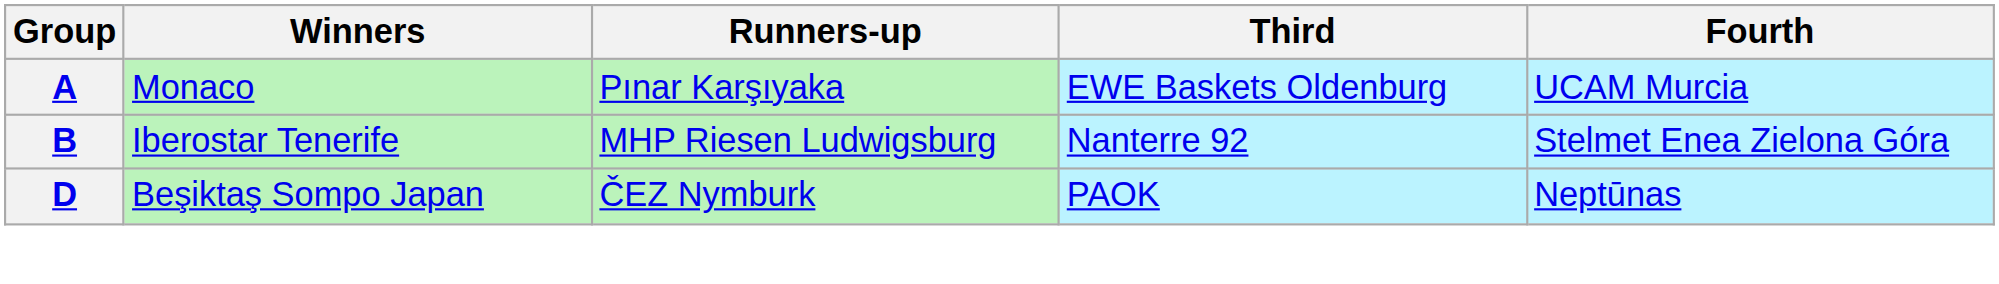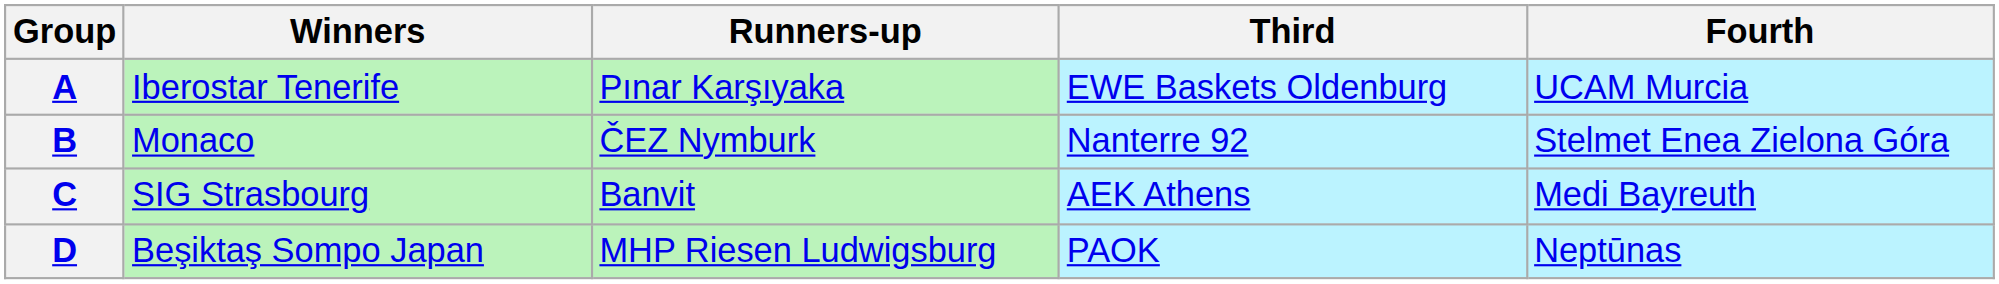 <table class="wikitable">
 <tr>
 <th>Group</th>
 <th width=210>Winners</th>
 <th width=210>Runners-up</th>
 <th width=210>Third</th>
 <th width=210>Fourth</th>
 </tr>
 <tr>
 <th><a href='#'>A</a></th>
-<td bgcolor=#BBF3BB> <a href='#'>Monaco</a></td>
+<td bgcolor=#BBF3BB> <a href='#'>Iberostar Tenerife</a></td>
 <td bgcolor=#BBF3BB> <a href='#'>Pınar Karşıyaka</a></td>
 <td bgcolor=#BBF3FF> <a href='#'>EWE Baskets Oldenburg</a></td>
 <td bgcolor=#BBF3FF> <a href='#'>UCAM Murcia</a></td>
 </tr>
 <tr>
 <th><a href='#'>B</a></th>
-<td bgcolor=#BBF3BB> <a href='#'>Iberostar Tenerife</a></td>
-<td bgcolor=#BBF3BB> <a href='#'>MHP Riesen Ludwigsburg</a></td>
+<td bgcolor=#BBF3BB> <a href='#'>Monaco</a></td>
+<td bgcolor=#BBF3BB> <a href='#'>ČEZ Nymburk</a></td>
 <td bgcolor=#BBF3FF> <a href='#'>Nanterre 92</a></td>
 <td bgcolor=#BBF3FF> <a href='#'>Stelmet Enea Zielona Góra</a></td>
 </tr>
 <tr>
+<th><a href='#'>C</a></th>
+<td bgcolor=#BBF3BB> <a href='#'>SIG Strasbourg</a></td>
+<td bgcolor=#BBF3BB> <a href='#'>Banvit</a></td>
+<td bgcolor=#BBF3FF> <a href='#'>AEK Athens</a></td>
+<td bgcolor=#BBF3FF> <a href='#'>Medi Bayreuth</a></td>
+</tr>
+<tr>
 <th><a href='#'>D</a></th>
 <td bgcolor=#BBF3BB> <a href='#'>Beşiktaş Sompo Japan</a></td>
-<td bgcolor=#BBF3BB> <a href='#'>ČEZ Nymburk</a></td>
+<td bgcolor=#BBF3BB> <a href='#'>MHP Riesen Ludwigsburg</a></td>
 <td bgcolor=#BBF3FF> <a href='#'>PAOK</a></td>
 <td bgcolor=#BBF3FF> <a href='#'>Neptūnas</a></td>
 </tr>
 </table>
